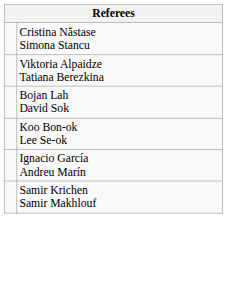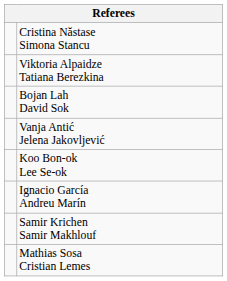 <table class="wikitable" style="width: 300px;">
 <tr>
 <th colspan="2">Referees</th>
 </tr>
 <tr>
 <td></td>
 <td>Cristina Năstase<br>Simona Stancu</td>
 </tr>
 <tr>
 <td></td>
 <td>Viktoria Alpaidze<br>Tatiana Berezkina</td>
 </tr>
 <tr>
 <td></td>
 <td>Bojan Lah<br>David Sok</td>
 </tr>
 <tr>
 <td></td>
+<td>Vanja Antić<br>Jelena Jakovljević</td>
+</tr>
+<tr>
+<td></td>
 <td>Koo Bon-ok<br>Lee Se-ok</td>
 </tr>
 <tr>
 <td></td>
 <td>Ignacio García<br>Andreu Marín</td>
 </tr>
 <tr>
 <td></td>
 <td>Samir Krichen<br>Samir Makhlouf</td>
 </tr>
+<tr>
+<td></td>
+<td>Mathias Sosa<br>Cristian Lemes</td>
+</tr>
 </table>
